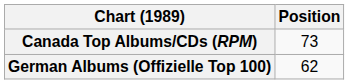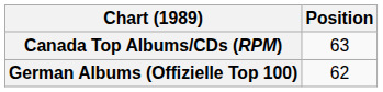 <table class="wikitable plainrowheaders" style="text-align:center">
 <tr>
 <th scope="col">Chart (1989)</th>
 <th scope="col">Position</th>
 </tr>
 <tr>
 <th scope="row">Canada Top Albums/CDs (<em>RPM</em>)</th>
-<td>73</td>
+<td>63</td>
 </tr>
 <tr>
 <th scope="row">German Albums (Offizielle Top 100)</th>
 <td>62</td>
 </tr>
 </table>
